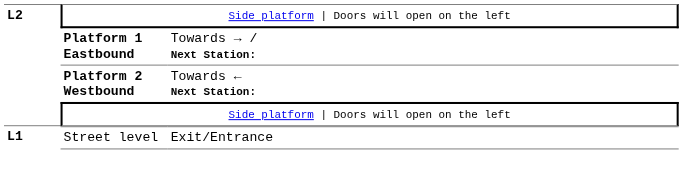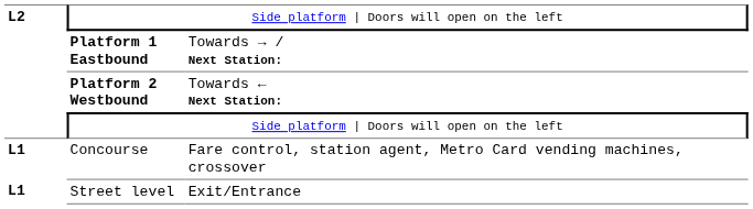 <table table border=0 cellspacing=0 cellpadding=3>
 <tr>
 <td style="border-top:solid 1px grey;border-bottom:solid 1px grey;" width=50 rowspan=4 valign=top><strong>L2</strong></td>
 <td style="border-top:solid 1px grey;border-right:solid 2px black;border-left:solid 2px black;border-bottom:solid 2px black;text-align:center;" colspan=2><small><a href='#'>Side platform</a> | Doors will open on the left </small></td>
 </tr>
 <tr>
 <td style="border-bottom:solid 1px grey;" width=100><span><strong>Platform 1</strong><br><strong>Eastbound</strong></span></td>
 <td style="border-bottom:solid 1px grey;" width=500>Towards →  / <br><small><strong>Next Station:</strong> </small></td>
 </tr>
 <tr>
 <td><span><strong>Platform 2</strong><br><strong>Westbound</strong></span></td>
 <td><span></span>Towards ← <br><small><strong>Next Station:</strong> </small></td>
 </tr>
 <tr>
 <td style="border-top:solid 2px black;border-right:solid 2px black;border-left:solid 2px black;border-bottom:solid 1px grey;text-align:center;" colspan=2><small><a href='#'>Side platform</a> | Doors will open on the left </small></td>
 </tr>
 <tr>
 <td valign=top><strong>L1</strong></td>
+<td valign=top>Concourse</td>
+<td valign=top>Fare control, station agent, Metro Card vending machines, crossover</td>
+</tr>
+<tr>
+<td valign=top><strong>L1</strong></td>
 <td style="border-top:solid 1px grey;border-bottom:solid 1px grey;" width=100 valign=top>Street level</td>
 <td style="border-top:solid 1px grey;border-bottom:solid 1px grey;" width=500 valign=top>Exit/Entrance</td>
 </tr>
 </table>
